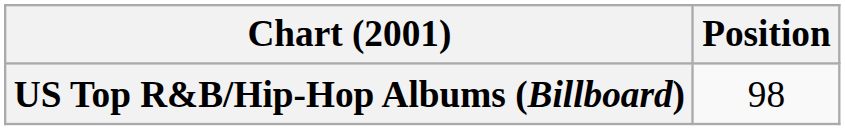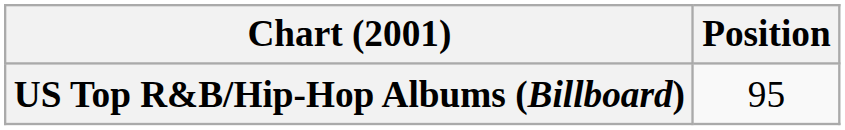 <table class="wikitable plainrowheaders" style="text-align:center">
 <tr>
 <th>Chart (2001)</th>
 <th>Position</th>
 </tr>
 <tr>
 <th scope="row">US Top R&B/Hip-Hop Albums (<em>Billboard</em>)</th>
-<td>98</td>
+<td>95</td>
 </tr>
 </table>
